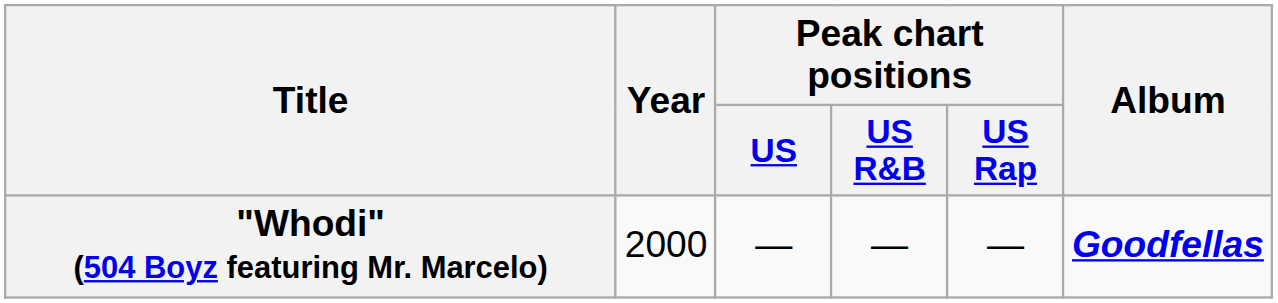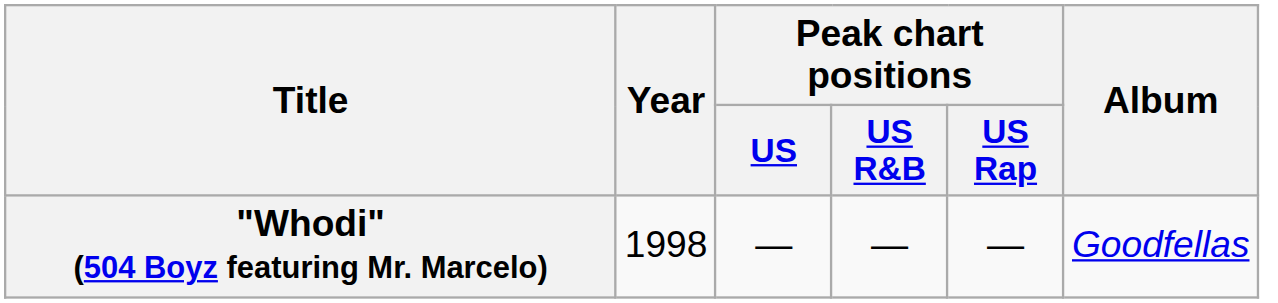 <table class="wikitable plainrowheaders" style="text-align:center;">
 <tr>
 <th scope="col" rowspan="2" style="width:16em;">Title</th>
 <th scope="col" rowspan="2">Year</th>
 <th scope="col" colspan="3">Peak chart positions</th>
 <th scope="col" rowspan="2">Album</th>
 </tr>
 <tr>
 <th style="width:3em; font-size:90%"><a href='#'>US</a></th>
 <th style="width:3em; font-size:90%"><a href='#'>US<br>R&B</a></th>
 <th style="width:3em; font-size:90%"><a href='#'>US<br>Rap</a></th>
 </tr>
 <tr>
 <th scope="row">"Whodi"<br><small>(<a href='#'>504 Boyz</a> featuring Mr. Marcelo)</small></th>
-<td>2000</td>
+<td>1998</td>
 <td>—</td>
 <td>—</td>
 <td>—</td>
-<td><strong><em><a href='#'>Goodfellas</a></em></strong></td>
+<td><em><a href='#'>Goodfellas</a></em></td>
 </tr>
 </table>
